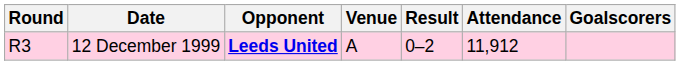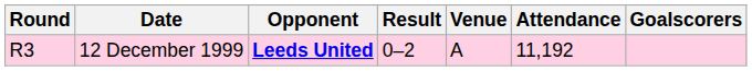 <table class="wikitable">
 <tr>
 <th>Round</th>
 <th>Date</th>
 <th>Opponent</th>
+<th>Result</th>
 <th>Venue</th>
-<th>Result</th>
 <th>Attendance</th>
 <th>Goalscorers</th>
 </tr>
 <tr style="background-color: #ffd0e3;">
 <td>R3</td>
 <td>12 December 1999</td>
 <td><strong><a href='#'>Leeds United</a></strong></td>
+<td>0–2</td>
 <td>A</td>
-<td>0–2</td>
-<td>11,912</td>
+<td>11,192</td>
 <td></td>
 </tr>
 </table>
